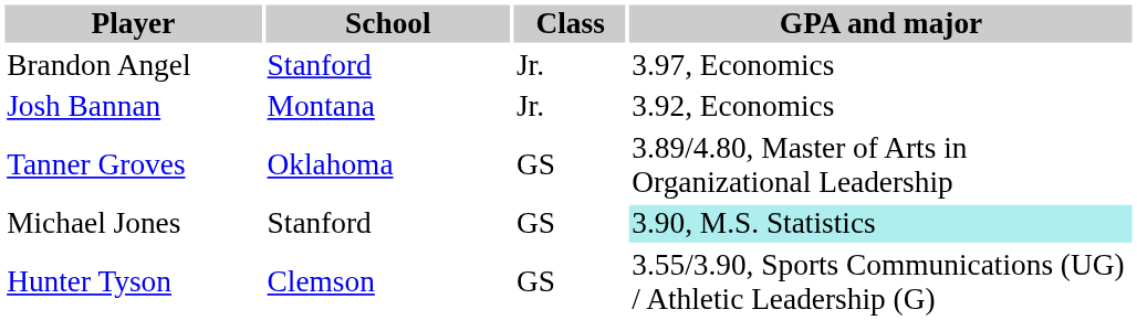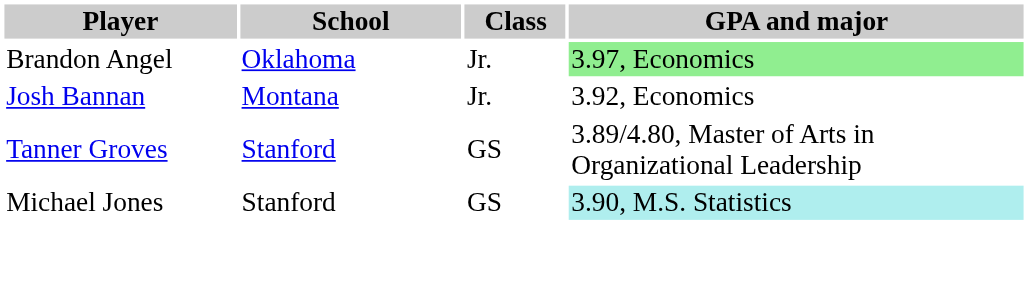 <table style="width:600px" "border:'1' 'solid' 'gray' ">
 <tr>
 <th style="background:#ccc; width:23%;">Player</th>
 <th style="background:#ccc; width:22%;">School</th>
 <th style="background:#ccc; width:10%;">Class</th>
 <th style="background:#ccc; width:45%;">GPA and major</th>
 </tr>
 <tr>
 <td>Brandon Angel</td>
-<td><a href='#'>Stanford</a></td>
+<td><a href='#'>Oklahoma</a></td>
 <td>Jr.</td>
-<td>3.97, Economics</td>
+<td style="background: lightgreen;">3.97, Economics</td>
 </tr>
 <tr>
 <td><a href='#'>Josh Bannan</a></td>
 <td><a href='#'>Montana</a></td>
 <td>Jr.</td>
 <td>3.92, Economics</td>
 </tr>
 <tr>
 <td><a href='#'>Tanner Groves</a></td>
-<td><a href='#'>Oklahoma</a></td>
+<td><a href='#'>Stanford</a></td>
 <td>GS</td>
 <td>3.89/4.80, Master of Arts in Organizational Leadership</td>
 </tr>
 <tr>
 <td>Michael Jones</td>
 <td>Stanford</td>
 <td>GS</td>
 <td style="background: paleturquoise;">3.90, M.S. Statistics</td>
 </tr>
-<tr>
-<td><a href='#'>Hunter Tyson</a></td>
-<td><a href='#'>Clemson</a></td>
-<td>GS</td>
-<td>3.55/3.90, Sports Communications (UG) / Athletic Leadership (G)</td>
-</tr>
 </table>
